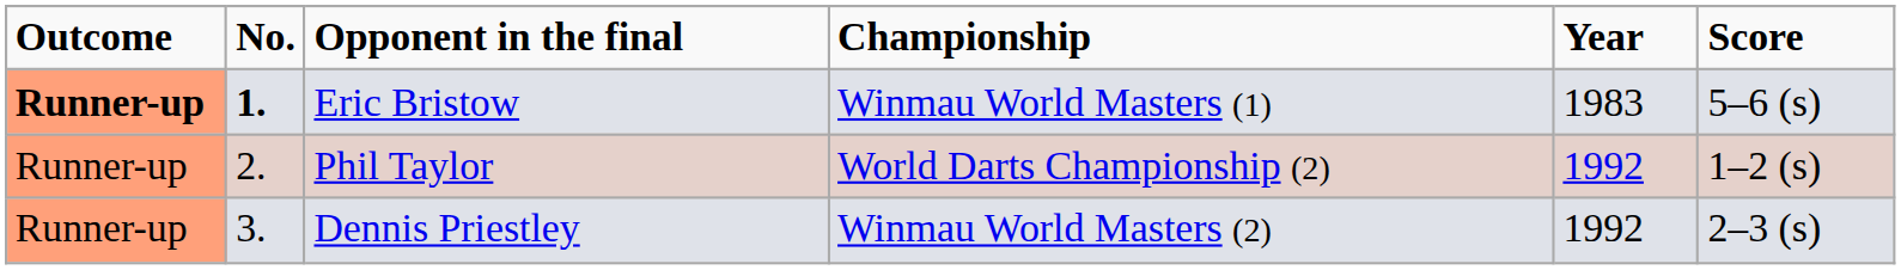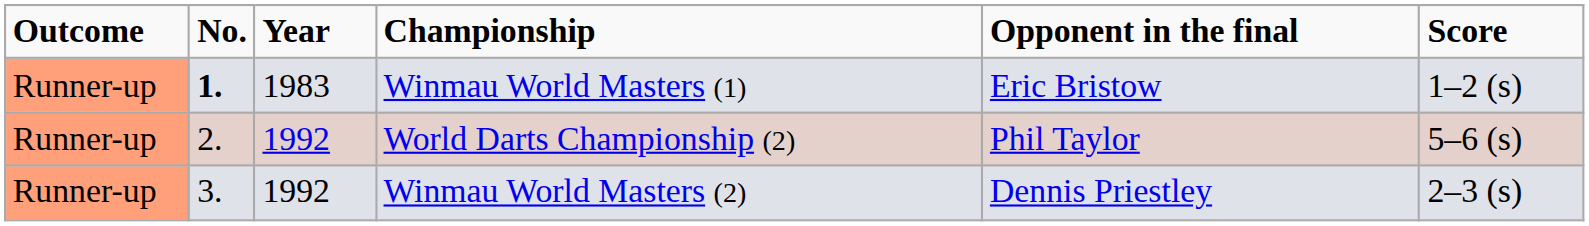 <table class="wikitable">
 <tr>
 <td width="80"><strong>Outcome</strong></td>
 <td width="20"><strong>No.</strong></td>
+<td width="50"><strong>Year</strong></td>
+<td style="width:280px;"><strong>Championship</strong></td>
 <td style="width:200px;"><strong>Opponent in the final</strong></td>
-<td style="width:280px;"><strong>Championship</strong></td>
-<td width="50"><strong>Year</strong></td>
 <td width="70"><strong>Score</strong></td>
 </tr>
 <tr style="background:#dfe2e9;">
-<td style="background:#ffa07a;"><strong>Runner-up</strong></td>
+<td style="background:#ffa07a;">Runner-up</td>
 <td><strong>1.</strong></td>
+<td>1983</td>
+<td><a href='#'>Winmau World Masters</a> <small>(1)</small></td>
 <td> <a href='#'>Eric Bristow</a></td>
-<td><a href='#'>Winmau World Masters</a> <small>(1)</small></td>
-<td>1983</td>
-<td>5–6 (s)</td>
+<td>1–2 (s)</td>
 </tr>
 <tr style="background:#e5d1cb;">
 <td style="background:#ffa07a;">Runner-up</td>
 <td>2.</td>
+<td><a href='#'>1992</a></td>
+<td><a href='#'>World Darts Championship</a> <small>(2)</small></td>
 <td> <a href='#'>Phil Taylor</a></td>
-<td><a href='#'>World Darts Championship</a> <small>(2)</small></td>
-<td><a href='#'>1992</a></td>
-<td>1–2 (s)</td>
+<td>5–6 (s)</td>
 </tr>
 <tr style="background:#dfe2e9;">
 <td style="background:#ffa07a;">Runner-up</td>
 <td>3.</td>
+<td>1992</td>
+<td><a href='#'>Winmau World Masters</a> <small>(2)</small></td>
 <td> <a href='#'>Dennis Priestley</a></td>
-<td><a href='#'>Winmau World Masters</a> <small>(2)</small></td>
-<td>1992</td>
 <td>2–3 (s)</td>
 </tr>
 </table>
